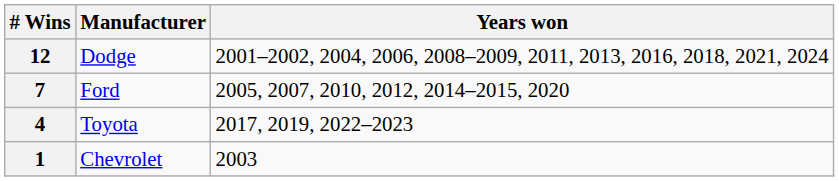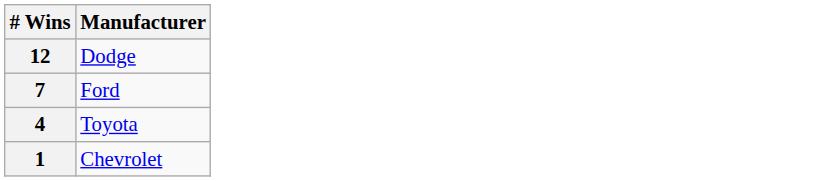 <table class="wikitable" style="font-size: 95%;">
 <tr>
 <th># Wins</th>
 <th>Manufacturer</th>
-<th>Years won</th>
 </tr>
 <tr>
 <th>12</th>
 <td><a href='#'>Dodge</a></td>
-<td>2001–2002, 2004, 2006, 2008–2009, 2011, 2013, 2016, 2018, 2021, 2024</td>
 </tr>
 <tr>
 <th>7</th>
 <td><a href='#'>Ford</a></td>
-<td>2005, 2007, 2010, 2012, 2014–2015, 2020</td>
 </tr>
 <tr>
 <th>4</th>
 <td><a href='#'>Toyota</a></td>
-<td>2017, 2019, 2022–2023</td>
 </tr>
 <tr>
 <th>1</th>
 <td><a href='#'>Chevrolet</a></td>
-<td>2003</td>
 </tr>
 </table>
